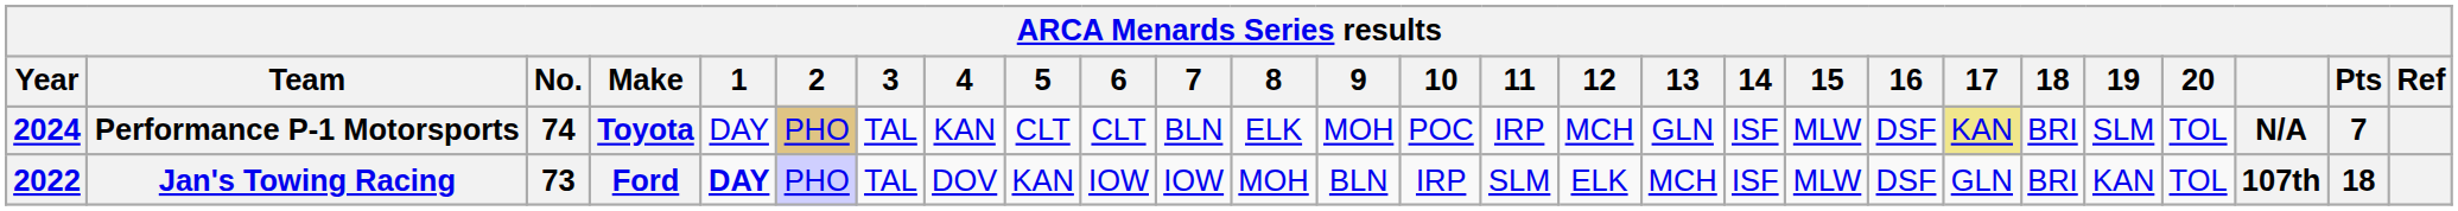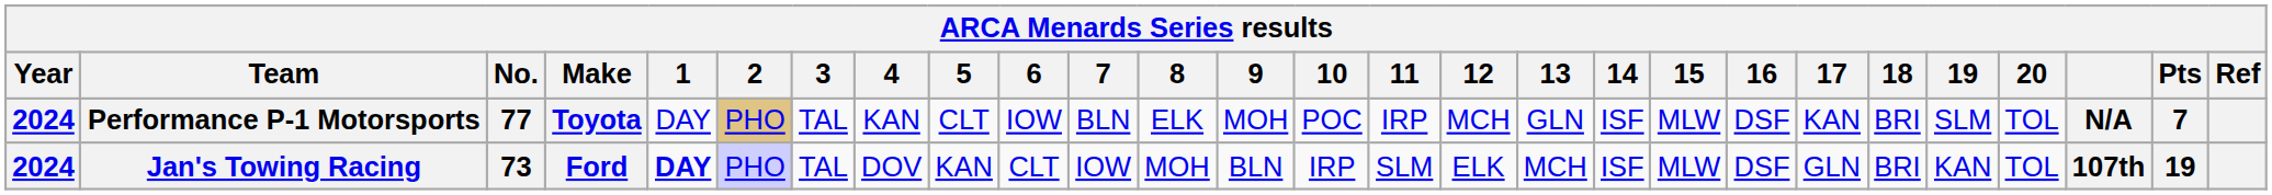 <table class="wikitable" style="text-align:center; font-size:75%">
 <tr>
 <th colspan=27><a href='#'>ARCA Menards Series</a> results</th>
 </tr>
 <tr>
 <th>Year</th>
 <th>Team</th>
 <th>No.</th>
 <th>Make</th>
 <th>1</th>
 <th>2</th>
 <th>3</th>
 <th>4</th>
 <th>5</th>
 <th>6</th>
 <th>7</th>
 <th>8</th>
 <th>9</th>
 <th>10</th>
 <th>11</th>
 <th>12</th>
 <th>13</th>
 <th>14</th>
 <th>15</th>
 <th>16</th>
 <th>17</th>
 <th>18</th>
 <th>19</th>
 <th>20</th>
 <th></th>
 <th>Pts</th>
 <th>Ref</th>
 </tr>
 <tr>
 <th><a href='#'>2024</a></th>
 <th>Performance P-1 Motorsports</th>
-<th>74</th>
+<th>77</th>
 <th><a href='#'>Toyota</a></th>
 <td><a href='#'>DAY</a></td>
 <td style="background:#DFC484;"><a href='#'>PHO</a><br></td>
 <td><a href='#'>TAL</a></td>
 <td><a href='#'>KAN</a></td>
 <td><a href='#'>CLT</a></td>
-<td><a href='#'>CLT</a></td>
+<td><a href='#'>IOW</a></td>
 <td><a href='#'>BLN</a></td>
 <td><a href='#'>ELK</a></td>
 <td><a href='#'>MOH</a></td>
 <td><a href='#'>POC</a></td>
 <td><a href='#'>IRP</a></td>
 <td><a href='#'>MCH</a></td>
 <td><a href='#'>GLN</a></td>
 <td><a href='#'>ISF</a></td>
 <td><a href='#'>MLW</a></td>
 <td><a href='#'>DSF</a></td>
-<td style="background: khaki;"><a href='#'>KAN</a></td>
+<td><a href='#'>KAN</a></td>
 <td><a href='#'>BRI</a></td>
 <td><a href='#'>SLM</a></td>
 <td><a href='#'>TOL</a></td>
 <th>N/A</th>
 <th>7</th>
 <th></th>
 </tr>
 <tr>
-<th><a href='#'>2022</a></th>
+<th><a href='#'>2024</a></th>
 <th><a href='#'>Jan's Towing Racing</a></th>
 <th>73</th>
 <th><a href='#'>Ford</a></th>
 <td><strong><a href='#'>DAY</a></strong></td>
 <td style="background:#CFCFFF;"><a href='#'>PHO</a><br></td>
 <td><a href='#'>TAL</a></td>
 <td><a href='#'>DOV</a></td>
 <td><a href='#'>KAN</a></td>
-<td><a href='#'>IOW</a></td>
+<td><a href='#'>CLT</a></td>
 <td><a href='#'>IOW</a></td>
 <td><a href='#'>MOH</a></td>
 <td><a href='#'>BLN</a></td>
 <td><a href='#'>IRP</a></td>
 <td><a href='#'>SLM</a></td>
 <td><a href='#'>ELK</a></td>
 <td><a href='#'>MCH</a></td>
 <td><a href='#'>ISF</a></td>
 <td><a href='#'>MLW</a></td>
 <td><a href='#'>DSF</a></td>
 <td><a href='#'>GLN</a></td>
 <td><a href='#'>BRI</a></td>
 <td><a href='#'>KAN</a></td>
 <td><a href='#'>TOL</a></td>
 <th>107th</th>
-<th>18</th>
+<th>19</th>
 <th></th>
 </tr>
 </table>
